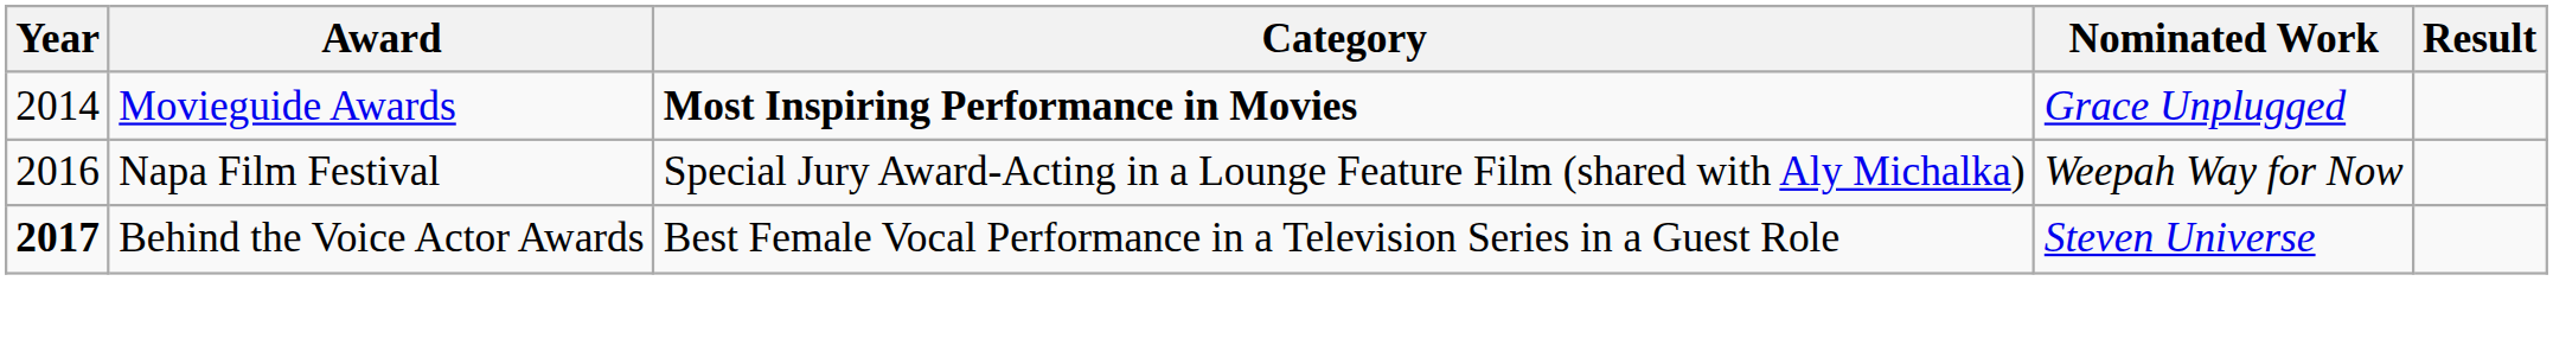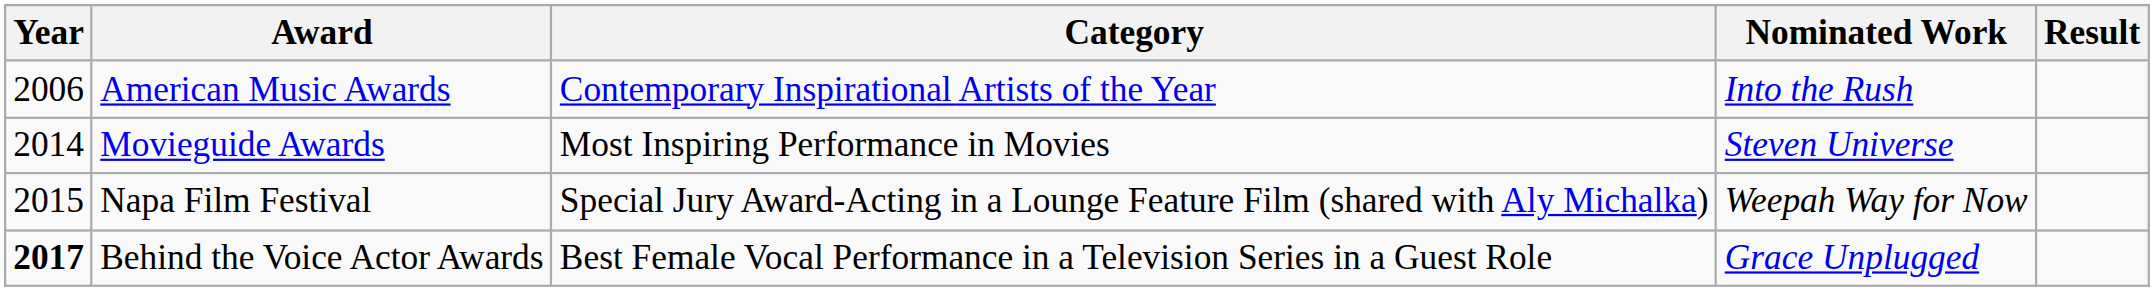 <table class="wikitable">
 <tr>
 <th>Year</th>
 <th>Award</th>
 <th>Category</th>
 <th>Nominated Work</th>
 <th>Result</th>
 </tr>
 <tr>
-<td>2014</td>
-<td><a href='#'>Movieguide Awards</a></td>
-<td><strong>Most Inspiring Performance in Movies</strong></td>
-<td><em><a href='#'>Grace Unplugged</a></em></td>
+<td>2006</td>
+<td><a href='#'>American Music Awards</a></td>
+<td><a href='#'>Contemporary Inspirational Artists of the Year</a></td>
+<td><em><a href='#'>Into the Rush</a></em></td>
 <td></td>
 </tr>
 <tr>
-<td>2016</td>
+<td>2014</td>
+<td><a href='#'>Movieguide Awards</a></td>
+<td>Most Inspiring Performance in Movies</td>
+<td><em><a href='#'>Steven Universe</a></em></td>
+<td></td>
+</tr>
+<tr>
+<td>2015</td>
 <td>Napa Film Festival</td>
 <td>Special Jury Award-Acting in a Lounge Feature Film (shared with <a href='#'>Aly Michalka</a>)</td>
 <td><em>Weepah Way for Now</em></td>
 <td></td>
 </tr>
 <tr>
 <td><strong>2017</strong></td>
 <td>Behind the Voice Actor Awards</td>
 <td>Best Female Vocal Performance in a Television Series in a Guest Role</td>
-<td><em><a href='#'>Steven Universe</a></em></td>
+<td><em><a href='#'>Grace Unplugged</a></em></td>
 <td></td>
 </tr>
 </table>
